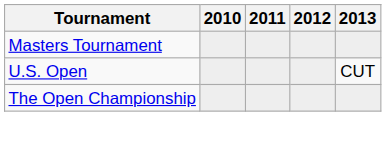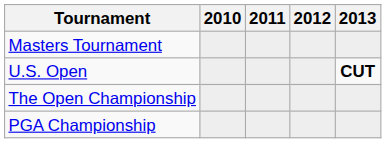 <table class="wikitable" style="font-size:95%;text-align:center;">
 <tr>
 <th>Tournament</th>
 <th>2010</th>
 <th>2011</th>
 <th>2012</th>
 <th>2013</th>
 </tr>
 <tr>
 <td align=left><a href='#'>Masters Tournament</a></td>
 <td style="background:#eeeeee;"></td>
 <td style="background:#eeeeee;"></td>
 <td style="background:#eeeeee;"></td>
 <td style="background:#eeeeee;"></td>
 </tr>
 <tr>
 <td align=left><a href='#'>U.S. Open</a></td>
 <td style="background:#eeeeee;"></td>
 <td style="background:#eeeeee;"></td>
 <td style="background:#eeeeee;"></td>
-<td>CUT</td>
+<td><strong>CUT</strong></td>
 </tr>
 <tr>
 <td align=left><a href='#'>The Open Championship</a></td>
 <td style="background:#eeeeee;"></td>
 <td style="background:#eeeeee;"></td>
 <td style="background:#eeeeee;"></td>
 <td style="background:#eeeeee;"></td>
 </tr>
+<tr>
+<td align=left><a href='#'>PGA Championship</a></td>
+<td style="background:#eeeeee;"></td>
+<td style="background:#eeeeee;"></td>
+<td style="background:#eeeeee;"></td>
+<td style="background:#eeeeee;"></td>
+</tr>
 </table>
